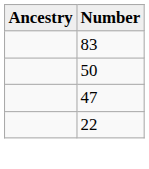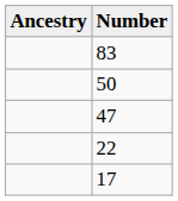 <table style="float: center;" class="wikitable">
 <tr>
 <th style="background:#efefef;">Ancestry</th>
 <th style="background:#efefef;">Number</th>
 </tr>
 <tr>
 <td></td>
 <td>83</td>
 </tr>
 <tr>
 <td></td>
 <td>50</td>
 </tr>
 <tr>
 <td></td>
 <td>47</td>
 </tr>
 <tr>
 <td></td>
 <td>22</td>
 </tr>
+<tr>
+<td></td>
+<td>17</td>
+</tr>
 </table>
